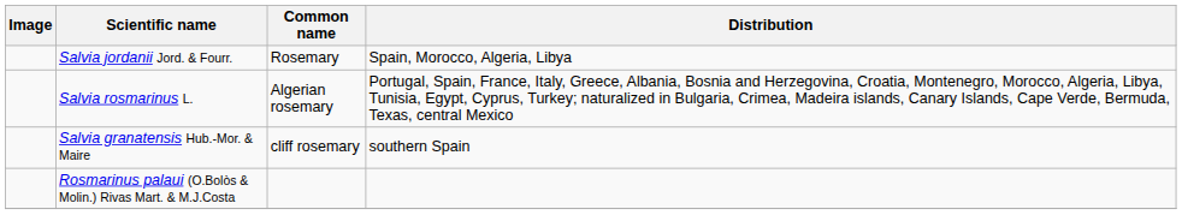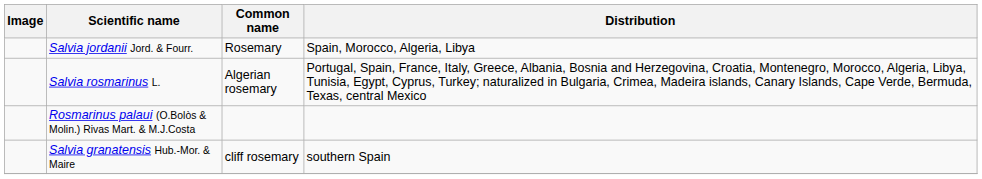 <table class="wikitable">
 <tr>
 <th>Image</th>
 <th>Scientific name</th>
 <th>Common name</th>
 <th>Distribution</th>
 </tr>
 <tr>
 <td></td>
 <td><em><a href='#'>Salvia jordanii</a></em> <small>Jord. & Fourr.</small></td>
 <td>Rosemary</td>
 <td>Spain, Morocco, Algeria, Libya</td>
 </tr>
 <tr>
 <td></td>
 <td><em><a href='#'>Salvia rosmarinus</a></em> <small>L.</small></td>
 <td>Algerian rosemary</td>
 <td>Portugal, Spain, France, Italy, Greece, Albania, Bosnia and Herzegovina, Croatia, Montenegro, Morocco, Algeria, Libya, Tunisia, Egypt, Cyprus,  Turkey; naturalized in Bulgaria, Crimea, Madeira islands, Canary Islands, Cape Verde, Bermuda, Texas, central Mexico</td>
 </tr>
 <tr>
 <td></td>
+<td><em><a href='#'>Rosmarinus palaui</a></em> <small>(O.Bolòs & Molin.) Rivas Mart. & M.J.Costa</small></td>
+<td></td>
+<td></td>
+</tr>
+<tr>
+<td></td>
 <td><em><a href='#'>Salvia granatensis</a></em> <small>Hub.-Mor. & Maire</small></td>
 <td>cliff rosemary</td>
 <td>southern Spain</td>
 </tr>
 <tr>
-<td></td>
-<td><em><a href='#'>Rosmarinus palaui</a></em> <small>(O.Bolòs & Molin.) Rivas Mart. & M.J.Costa</small></td>
-<td></td>
-<td></td>
-</tr>
-<tr>
 </tr>
 </table>
